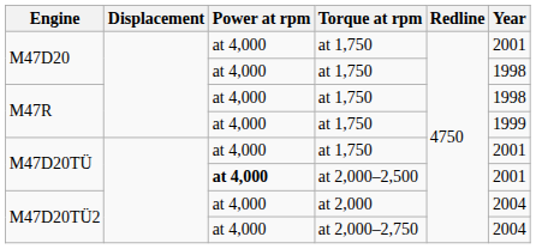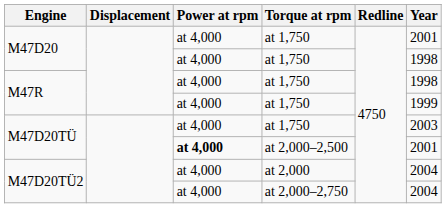 <table class=wikitable>
 <tr>
 <th>Engine</th>
 <th>Displacement</th>
 <th>Power at rpm</th>
 <th>Torque at rpm</th>
 <th>Redline</th>
 <th>Year</th>
 </tr>
 <tr>
 <td rowspan="2">M47D20</td>
 <td rowspan="4"></td>
 <td> at 4,000</td>
 <td> at 1,750</td>
 <td rowspan="8">4750</td>
 <td>2001</td>
 </tr>
 <tr>
 <td> at 4,000</td>
 <td> at 1,750</td>
 <td>1998</td>
 </tr>
 <tr>
 <td rowspan="2">M47R</td>
 <td> at 4,000</td>
 <td> at 1,750</td>
 <td>1998</td>
 </tr>
 <tr>
 <td> at 4,000</td>
 <td> at 1,750</td>
 <td>1999</td>
 </tr>
 <tr>
 <td rowspan=2>M47D20TÜ</td>
 <td rowspan=4></td>
 <td> at 4,000</td>
 <td> at 1,750</td>
-<td>2001</td>
+<td>2003</td>
 </tr>
 <tr>
 <td><strong> at 4,000</strong></td>
 <td> at 2,000–2,500</td>
 <td>2001</td>
 </tr>
 <tr>
 <td rowspan="2">M47D20TÜ2</td>
 <td> at 4,000</td>
 <td> at 2,000</td>
 <td>2004</td>
 </tr>
 <tr>
 <td> at 4,000</td>
 <td> at 2,000–2,750</td>
 <td>2004</td>
 </tr>
 </table>
